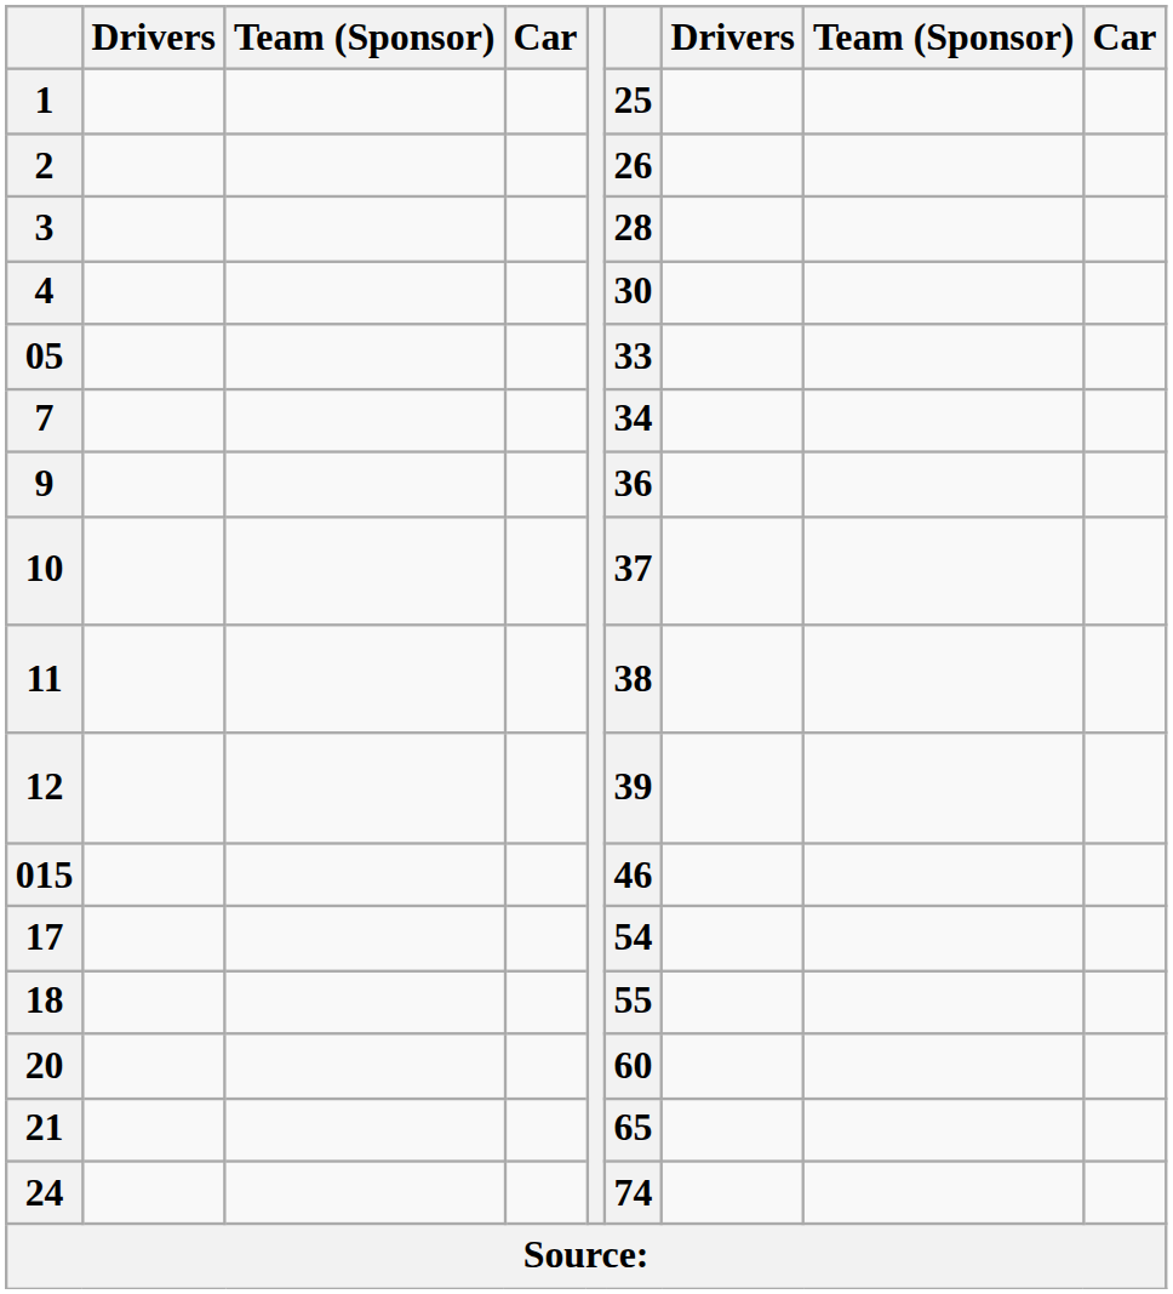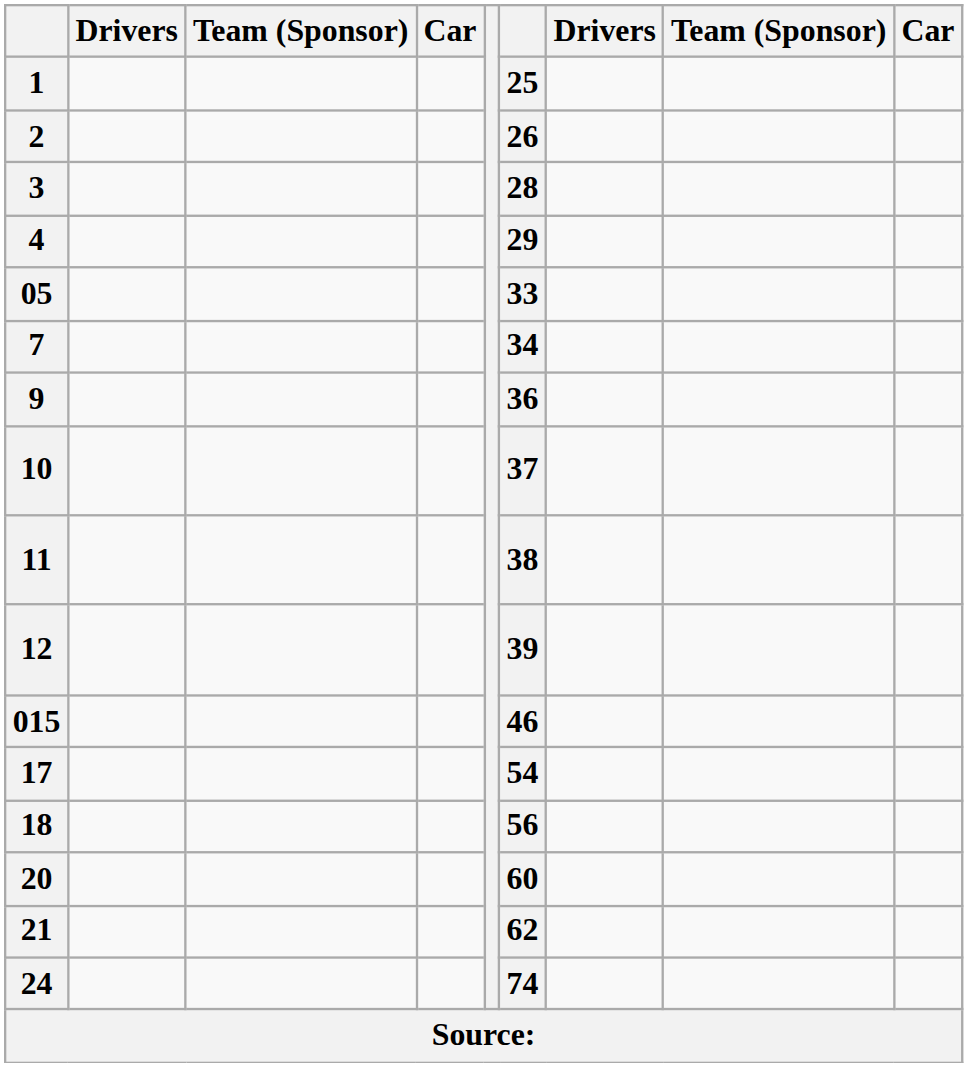 <table class="wikitable" style="font-size: 85%;">
 <tr>
 <th></th>
 <th>Drivers</th>
 <th>Team (Sponsor)</th>
 <th>Car</th>
 <th rowspan="17"></th>
 <th></th>
 <th>Drivers</th>
 <th>Team (Sponsor)</th>
 <th>Car</th>
 </tr>
 <tr>
 <th>1</th>
 <td><br></td>
 <td><br></td>
 <td></td>
 <th>25</th>
 <td><br></td>
 <td><br></td>
 <td></td>
 </tr>
 <tr>
 <th>2</th>
 <td><br></td>
 <td><br></td>
 <td></td>
 <th>26</th>
 <td><br></td>
 <td><br></td>
 <td></td>
 </tr>
 <tr>
 <th>3</th>
 <td><br></td>
 <td><br></td>
 <td></td>
 <th>28</th>
 <td><br></td>
 <td><br></td>
 <td></td>
 </tr>
 <tr>
 <th>4</th>
 <td><br></td>
 <td><br></td>
 <td></td>
-<th>30</th>
+<th>29</th>
 <td><br></td>
 <td><br></td>
 <td></td>
 </tr>
 <tr>
 <th>05</th>
 <td><br></td>
 <td><br></td>
 <td></td>
 <th>33</th>
 <td><br></td>
 <td><br></td>
 <td></td>
 </tr>
 <tr>
 <th>7</th>
 <td><br></td>
 <td><br></td>
 <td></td>
 <th>34</th>
 <td><br></td>
 <td><br></td>
 <td></td>
 </tr>
 <tr>
 <th>9</th>
 <td><br></td>
 <td><br></td>
 <td></td>
 <th>36</th>
 <td><br></td>
 <td><br></td>
 <td></td>
 </tr>
 <tr>
 <th>10</th>
 <td><br></td>
 <td><br></td>
 <td></td>
 <th>37</th>
 <td><br><br></td>
 <td><br></td>
 <td></td>
 </tr>
 <tr>
 <th>11</th>
 <td><br></td>
 <td><br></td>
 <td></td>
 <th>38</th>
 <td><br><br></td>
 <td><br></td>
 <td></td>
 </tr>
 <tr>
 <th>12</th>
 <td><br></td>
 <td><br></td>
 <td></td>
 <th>39</th>
 <td><br><br></td>
 <td><br></td>
 <td></td>
 </tr>
 <tr>
 <th>015</th>
 <td><br></td>
 <td><br></td>
 <td></td>
 <th>46</th>
 <td><br></td>
 <td><br></td>
 <td></td>
 </tr>
 <tr>
 <th>17</th>
 <td><br></td>
 <td><br></td>
 <td></td>
 <th>54</th>
 <td><br></td>
 <td><br></td>
 <td></td>
 </tr>
 <tr>
 <th>18</th>
 <td><br></td>
 <td><br></td>
 <td></td>
-<th>55</th>
+<th>56</th>
 <td><br></td>
 <td><br></td>
 <td></td>
 </tr>
 <tr>
 <th>20</th>
 <td><br></td>
 <td><br></td>
 <td></td>
 <th>60</th>
 <td><br></td>
 <td><br></td>
 <td></td>
 </tr>
 <tr>
 <th>21</th>
 <td><br></td>
 <td><br></td>
 <td></td>
-<th>65</th>
+<th>62</th>
 <td><br></td>
 <td><br></td>
 <td></td>
 </tr>
 <tr>
 <th>24</th>
 <td><br></td>
 <td><br></td>
 <td></td>
 <th>74</th>
 <td><br></td>
 <td><br></td>
 <td></td>
 </tr>
 <tr>
 <th colspan=9>Source:</th>
 </tr>
 </table>
